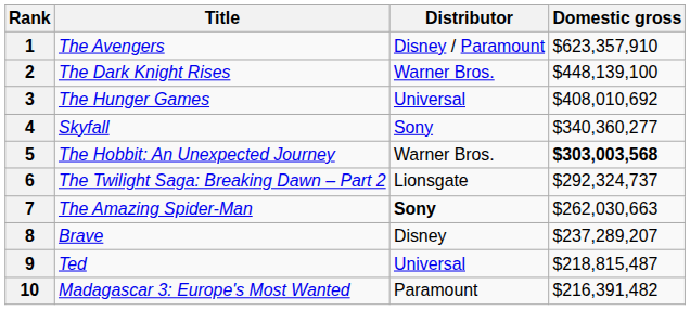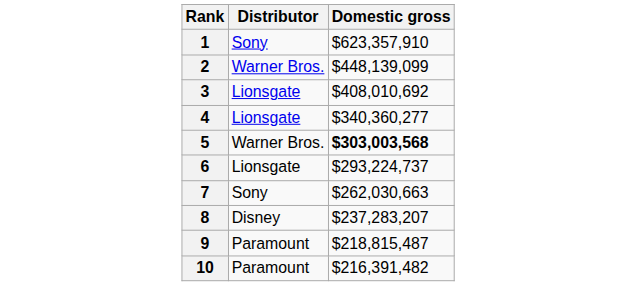 <table class="wikitable" style="margin:auto; margin:auto;">
 <tr>
 <th>Rank</th>
-<th>Title</th>
 <th>Distributor</th>
 <th>Domestic gross </th>
 </tr>
 <tr>
 <th style="text-align:center;">1</th>
-<td><em><a href='#'>The Avengers</a></em></td>
-<td><a href='#'>Disney</a> / <a href='#'>Paramount</a></td>
+<td><a href='#'>Sony</a></td>
 <td>$623,357,910</td>
 </tr>
 <tr>
 <th style="text-align:center;">2</th>
-<td><em><a href='#'>The Dark Knight Rises</a></em></td>
 <td><a href='#'>Warner Bros.</a></td>
-<td>$448,139,100</td>
+<td>$448,139,099</td>
 </tr>
 <tr>
 <th style="text-align:center;">3</th>
-<td><em><a href='#'>The Hunger Games</a></em></td>
-<td><a href='#'>Universal</a></td>
+<td><a href='#'>Lionsgate</a></td>
 <td>$408,010,692</td>
 </tr>
 <tr>
 <th style="text-align:center;">4</th>
-<td><em><a href='#'>Skyfall</a></em></td>
-<td><a href='#'>Sony</a></td>
+<td><a href='#'>Lionsgate</a></td>
 <td>$340,360,277</td>
 </tr>
 <tr>
 <th style="text-align:center;">5</th>
-<td><em><a href='#'>The Hobbit: An Unexpected Journey</a></em></td>
 <td>Warner Bros.</td>
 <td><strong>$303,003,568</strong></td>
 </tr>
 <tr>
 <th style="text-align:center;">6</th>
-<td><em><a href='#'>The Twilight Saga: Breaking Dawn – Part 2</a></em></td>
 <td>Lionsgate</td>
-<td>$292,324,737</td>
+<td>$293,224,737</td>
 </tr>
 <tr>
 <th style="text-align:center;">7</th>
-<td><em><a href='#'>The Amazing Spider-Man</a></em></td>
-<td><strong>Sony</strong></td>
+<td>Sony</td>
 <td>$262,030,663</td>
 </tr>
 <tr>
 <th style="text-align:center;">8</th>
-<td><em><a href='#'>Brave</a></em></td>
 <td>Disney</td>
-<td>$237,289,207</td>
+<td>$237,283,207</td>
 </tr>
 <tr>
 <th style="text-align:center;">9</th>
-<td><em><a href='#'>Ted</a></em></td>
-<td><a href='#'>Universal</a></td>
+<td>Paramount</td>
 <td>$218,815,487</td>
 </tr>
 <tr>
 <th style="text-align:center;">10</th>
-<td><em><a href='#'>Madagascar 3: Europe's Most Wanted</a></em></td>
 <td>Paramount</td>
 <td>$216,391,482</td>
 </tr>
 </table>
